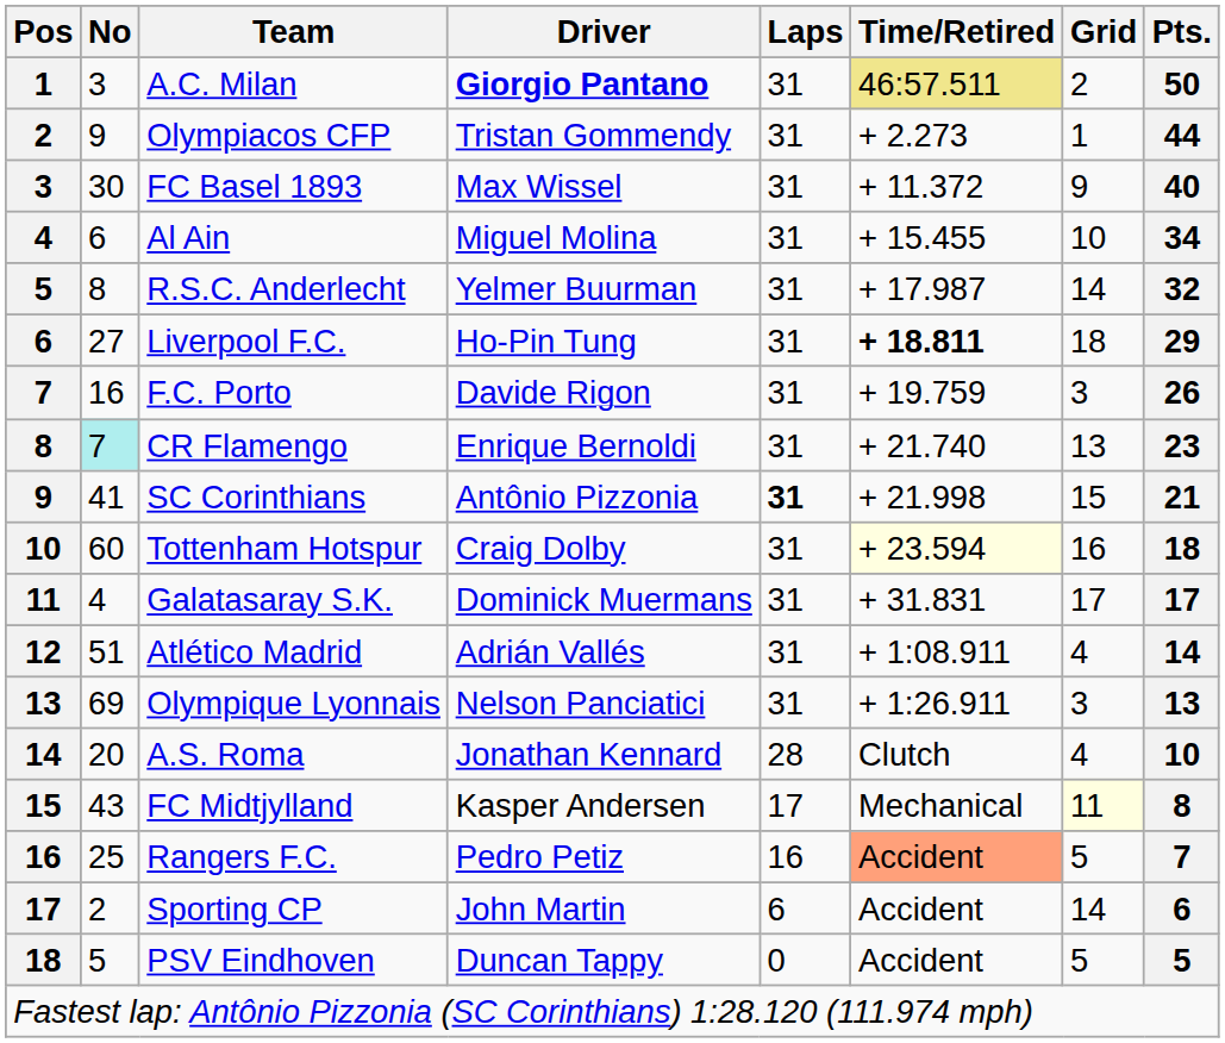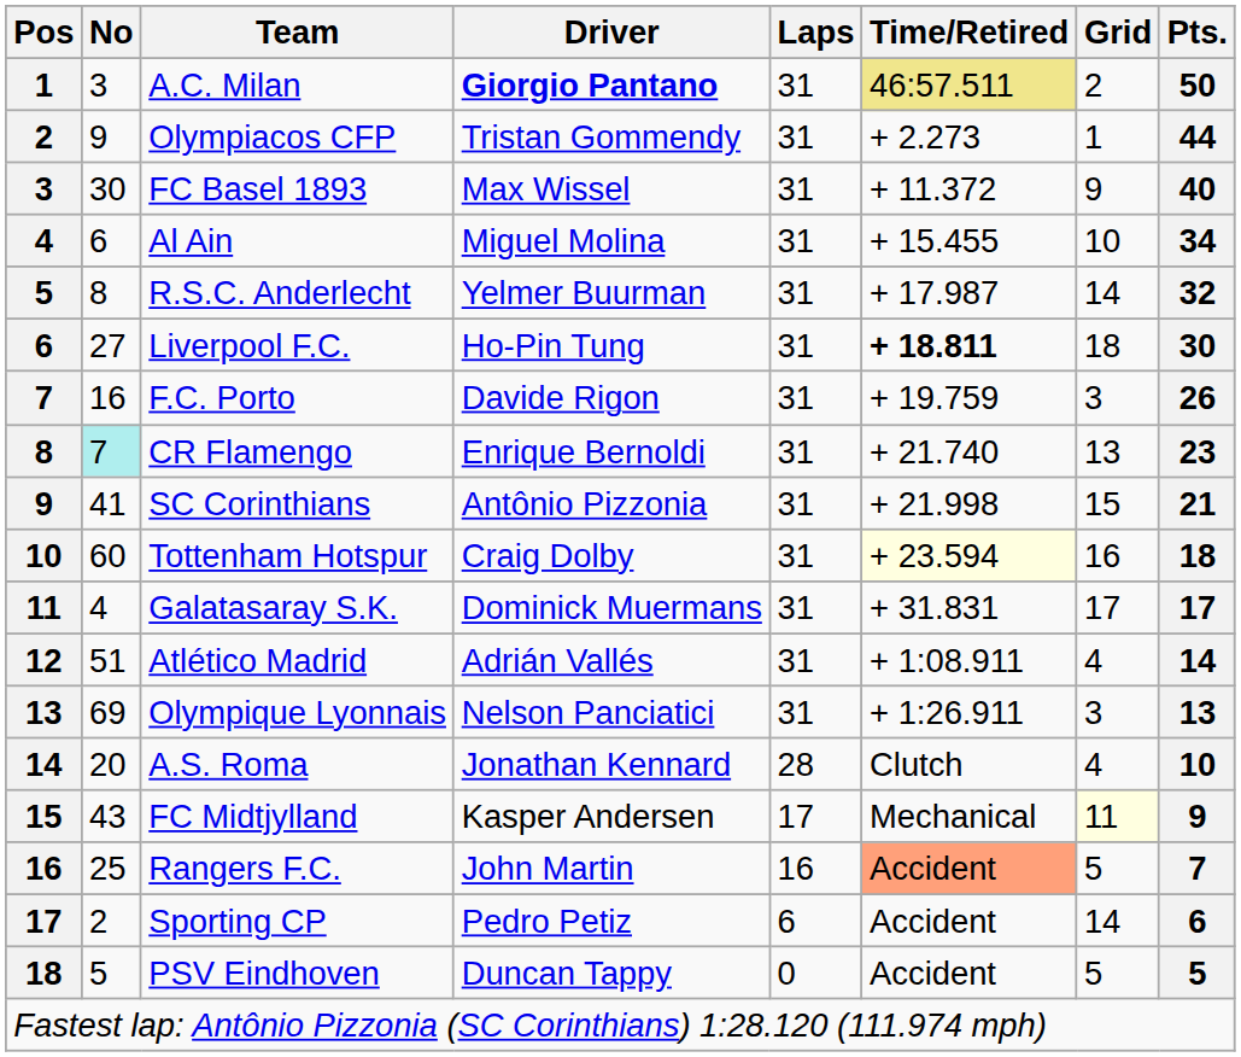 <table class="wikitable" style="font-size: 95%">
 <tr>
 <th>Pos</th>
 <th>No</th>
 <th>Team</th>
 <th>Driver</th>
 <th>Laps</th>
 <th>Time/Retired</th>
 <th>Grid</th>
 <th>Pts.</th>
 </tr>
 <tr>
 <th>1</th>
 <td>3</td>
 <td> <a href='#'>A.C. Milan</a></td>
 <td><strong> <a href='#'>Giorgio Pantano</a></strong></td>
 <td>31</td>
 <td style="background: khaki;">46:57.511</td>
 <td>2</td>
 <th>50</th>
 </tr>
 <tr>
 <th>2</th>
 <td>9</td>
 <td> <a href='#'>Olympiacos CFP</a></td>
 <td> <a href='#'>Tristan Gommendy</a></td>
 <td>31</td>
 <td>+ 2.273</td>
 <td>1</td>
 <th>44</th>
 </tr>
 <tr>
 <th>3</th>
 <td>30</td>
 <td> <a href='#'>FC Basel 1893</a></td>
 <td> <a href='#'>Max Wissel</a></td>
 <td>31</td>
 <td>+ 11.372</td>
 <td>9</td>
 <th>40</th>
 </tr>
 <tr>
 <th>4</th>
 <td>6</td>
 <td> <a href='#'>Al Ain</a></td>
 <td> <a href='#'>Miguel Molina</a></td>
 <td>31</td>
 <td>+ 15.455</td>
 <td>10</td>
 <th>34</th>
 </tr>
 <tr>
 <th>5</th>
 <td>8</td>
 <td> <a href='#'>R.S.C. Anderlecht</a></td>
 <td> <a href='#'>Yelmer Buurman</a></td>
 <td>31</td>
 <td>+ 17.987</td>
 <td>14</td>
 <th>32</th>
 </tr>
 <tr>
 <th>6</th>
 <td>27</td>
 <td> <a href='#'>Liverpool F.C.</a></td>
 <td> <a href='#'>Ho-Pin Tung</a></td>
 <td>31</td>
 <td><strong>+ 18.811</strong></td>
 <td>18</td>
-<th>29</th>
+<th>30</th>
 </tr>
 <tr>
 <th>7</th>
 <td>16</td>
 <td> <a href='#'>F.C. Porto</a></td>
 <td> <a href='#'>Davide Rigon</a></td>
 <td>31</td>
 <td>+ 19.759</td>
 <td>3</td>
 <th>26</th>
 </tr>
 <tr>
 <th>8</th>
 <td style="background: paleturquoise;">7</td>
 <td> <a href='#'>CR Flamengo</a></td>
 <td> <a href='#'>Enrique Bernoldi</a></td>
 <td>31</td>
 <td>+ 21.740</td>
 <td>13</td>
 <th>23</th>
 </tr>
 <tr>
 <th>9</th>
 <td>41</td>
 <td> <a href='#'>SC Corinthians</a></td>
 <td> <a href='#'>Antônio Pizzonia</a></td>
-<td><strong>31</strong></td>
+<td>31</td>
 <td>+ 21.998</td>
 <td>15</td>
 <th>21</th>
 </tr>
 <tr>
 <th>10</th>
 <td>60</td>
 <td> <a href='#'>Tottenham Hotspur</a></td>
 <td> <a href='#'>Craig Dolby</a></td>
 <td>31</td>
 <td style="background: lightyellow;">+ 23.594</td>
 <td>16</td>
 <th>18</th>
 </tr>
 <tr>
 <th>11</th>
 <td>4</td>
 <td> <a href='#'>Galatasaray S.K.</a></td>
 <td> <a href='#'>Dominick Muermans</a></td>
 <td>31</td>
 <td>+ 31.831</td>
 <td>17</td>
 <th>17</th>
 </tr>
 <tr>
 <th>12</th>
 <td>51</td>
 <td> <a href='#'>Atlético Madrid</a></td>
 <td> <a href='#'>Adrián Vallés</a></td>
 <td>31</td>
 <td>+ 1:08.911</td>
 <td>4</td>
 <th>14</th>
 </tr>
 <tr>
 <th>13</th>
 <td>69</td>
 <td> <a href='#'>Olympique Lyonnais</a></td>
 <td> <a href='#'>Nelson Panciatici</a></td>
 <td>31</td>
 <td>+ 1:26.911</td>
 <td>3</td>
 <th>13</th>
 </tr>
 <tr>
 <th>14</th>
 <td>20</td>
 <td> <a href='#'>A.S. Roma</a></td>
 <td> <a href='#'>Jonathan Kennard</a></td>
 <td>28</td>
 <td>Clutch</td>
 <td>4</td>
 <th>10</th>
 </tr>
 <tr>
 <th>15</th>
 <td>43</td>
 <td> <a href='#'>FC Midtjylland</a></td>
 <td> Kasper Andersen</td>
 <td>17</td>
 <td>Mechanical</td>
 <td style="background: lightyellow;">11</td>
-<th>8</th>
+<th>9</th>
 </tr>
 <tr>
 <th>16</th>
 <td>25</td>
 <td> <a href='#'>Rangers F.C.</a></td>
-<td> <a href='#'>Pedro Petiz</a></td>
+<td> <a href='#'>John Martin</a></td>
 <td>16</td>
 <td style="background: lightsalmon;">Accident</td>
 <td>5</td>
 <th>7</th>
 </tr>
 <tr>
 <th>17</th>
 <td>2</td>
 <td> <a href='#'>Sporting CP</a></td>
-<td> <a href='#'>John Martin</a></td>
+<td> <a href='#'>Pedro Petiz</a></td>
 <td>6</td>
 <td>Accident</td>
 <td>14</td>
 <th>6</th>
 </tr>
 <tr>
 <th>18</th>
 <td>5</td>
 <td> <a href='#'>PSV Eindhoven</a></td>
 <td> <a href='#'>Duncan Tappy</a></td>
 <td>0</td>
 <td>Accident</td>
 <td>5</td>
 <th>5</th>
 </tr>
 <tr>
 <td colspan=8><em>Fastest lap: <a href='#'>Antônio Pizzonia</a> (<a href='#'>SC Corinthians</a>) 1:28.120 (111.974 mph)</em></td>
 </tr>
 </table>
